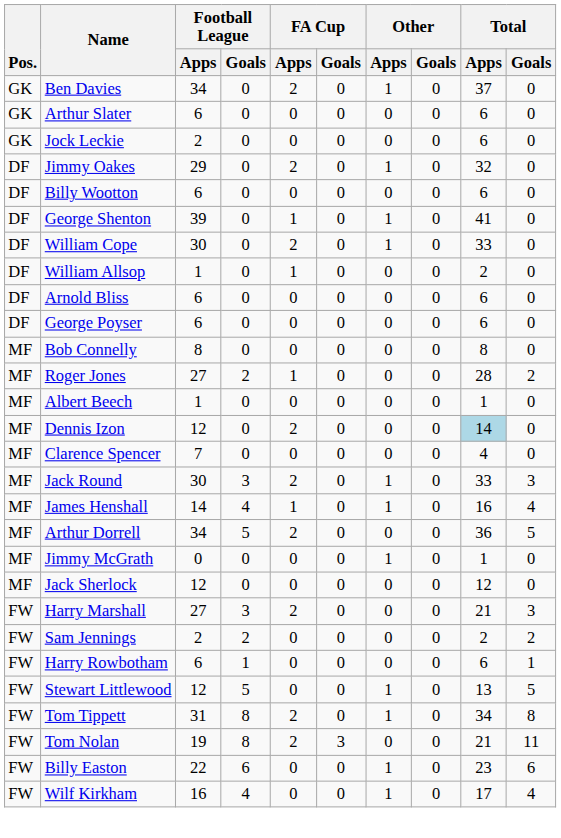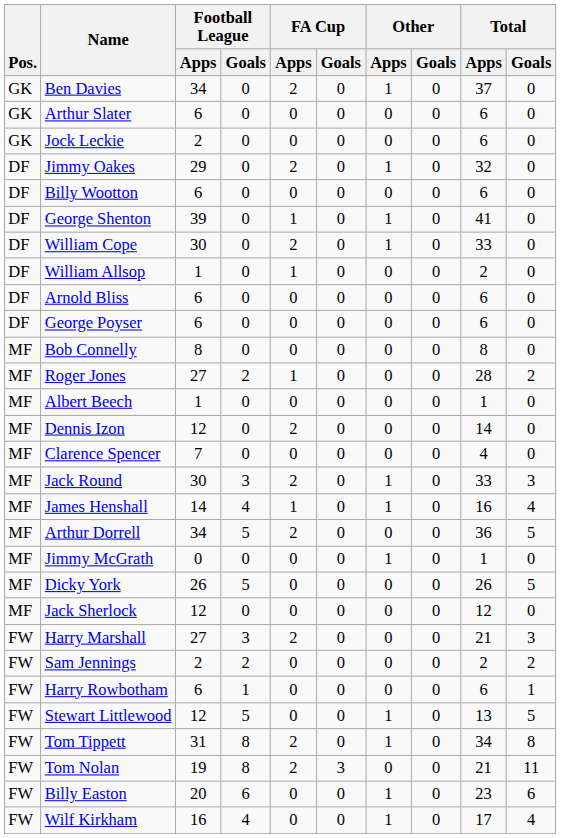 <table class="wikitable" style="text-align:center">
 <tr>
 <th rowspan="2" style="vertical-align:bottom;">Pos.</th>
 <th rowspan="2">Name</th>
 <th colspan="2" style="width:85px;">Football League</th>
 <th colspan="2" style="width:85px;">FA Cup</th>
 <th colspan="2" style="width:85px;">Other</th>
 <th colspan="2" style="width:85px;">Total</th>
 </tr>
 <tr>
 <th>Apps</th>
 <th>Goals</th>
 <th>Apps</th>
 <th>Goals</th>
 <th>Apps</th>
 <th>Goals</th>
 <th>Apps</th>
 <th>Goals</th>
 </tr>
 <tr>
 <td align="left">GK</td>
 <td align="left"> <a href='#'>Ben Davies</a></td>
 <td>34</td>
 <td>0</td>
 <td>2</td>
 <td>0</td>
 <td>1</td>
 <td>0</td>
 <td>37</td>
 <td>0</td>
 </tr>
 <tr>
 <td align="left">GK</td>
 <td align="left"> <a href='#'>Arthur Slater</a></td>
 <td>6</td>
 <td>0</td>
 <td>0</td>
 <td>0</td>
 <td>0</td>
 <td>0</td>
 <td>6</td>
 <td>0</td>
 </tr>
 <tr>
 <td align="left">GK</td>
 <td align="left"> <a href='#'>Jock Leckie</a></td>
 <td>2</td>
 <td>0</td>
 <td>0</td>
 <td>0</td>
 <td>0</td>
 <td>0</td>
 <td>6</td>
 <td>0</td>
 </tr>
 <tr>
 <td align="left">DF</td>
 <td align="left"> <a href='#'>Jimmy Oakes</a></td>
 <td>29</td>
 <td>0</td>
 <td>2</td>
 <td>0</td>
 <td>1</td>
 <td>0</td>
 <td>32</td>
 <td>0</td>
 </tr>
 <tr>
 <td align="left">DF</td>
 <td align="left"> <a href='#'>Billy Wootton</a></td>
 <td>6</td>
 <td>0</td>
 <td>0</td>
 <td>0</td>
 <td>0</td>
 <td>0</td>
 <td>6</td>
 <td>0</td>
 </tr>
 <tr>
 <td align="left">DF</td>
 <td align="left"> <a href='#'>George Shenton</a></td>
 <td>39</td>
 <td>0</td>
 <td>1</td>
 <td>0</td>
 <td>1</td>
 <td>0</td>
 <td>41</td>
 <td>0</td>
 </tr>
 <tr>
 <td align="left">DF</td>
 <td align="left"> <a href='#'>William Cope</a></td>
 <td>30</td>
 <td>0</td>
 <td>2</td>
 <td>0</td>
 <td>1</td>
 <td>0</td>
 <td>33</td>
 <td>0</td>
 </tr>
 <tr>
 <td align="left">DF</td>
 <td align="left"> <a href='#'>William Allsop</a></td>
 <td>1</td>
 <td>0</td>
 <td>1</td>
 <td>0</td>
 <td>0</td>
 <td>0</td>
 <td>2</td>
 <td>0</td>
 </tr>
 <tr>
 <td align="left">DF</td>
 <td align="left"> <a href='#'>Arnold Bliss</a></td>
 <td>6</td>
 <td>0</td>
 <td>0</td>
 <td>0</td>
 <td>0</td>
 <td>0</td>
 <td>6</td>
 <td>0</td>
 </tr>
 <tr>
 <td align="left">DF</td>
 <td align="left"> <a href='#'>George Poyser</a></td>
 <td>6</td>
 <td>0</td>
 <td>0</td>
 <td>0</td>
 <td>0</td>
 <td>0</td>
 <td>6</td>
 <td>0</td>
 </tr>
 <tr>
 <td align="left">MF</td>
 <td align="left"> <a href='#'>Bob Connelly</a></td>
 <td>8</td>
 <td>0</td>
 <td>0</td>
 <td>0</td>
 <td>0</td>
 <td>0</td>
 <td>8</td>
 <td>0</td>
 </tr>
 <tr>
 <td align="left">MF</td>
 <td align="left"> <a href='#'>Roger Jones</a></td>
 <td>27</td>
 <td>2</td>
 <td>1</td>
 <td>0</td>
 <td>0</td>
 <td>0</td>
 <td>28</td>
 <td>2</td>
 </tr>
 <tr>
 <td align="left">MF</td>
 <td align="left"> <a href='#'>Albert Beech</a></td>
 <td>1</td>
 <td>0</td>
 <td>0</td>
 <td>0</td>
 <td>0</td>
 <td>0</td>
 <td>1</td>
 <td>0</td>
 </tr>
 <tr>
 <td align="left">MF</td>
 <td align="left"> <a href='#'>Dennis Izon</a></td>
 <td>12</td>
 <td>0</td>
 <td>2</td>
 <td>0</td>
 <td>0</td>
 <td>0</td>
-<td style="background: lightblue;">14</td>
+<td>14</td>
 <td>0</td>
 </tr>
 <tr>
 <td align="left">MF</td>
 <td align="left"> <a href='#'>Clarence Spencer</a></td>
 <td>7</td>
 <td>0</td>
 <td>0</td>
 <td>0</td>
 <td>0</td>
 <td>0</td>
 <td>4</td>
 <td>0</td>
 </tr>
 <tr>
 <td align="left">MF</td>
 <td align="left"> <a href='#'>Jack Round</a></td>
 <td>30</td>
 <td>3</td>
 <td>2</td>
 <td>0</td>
 <td>1</td>
 <td>0</td>
 <td>33</td>
 <td>3</td>
 </tr>
 <tr>
 <td align="left">MF</td>
 <td align="left"> <a href='#'>James Henshall</a></td>
 <td>14</td>
 <td>4</td>
 <td>1</td>
 <td>0</td>
 <td>1</td>
 <td>0</td>
 <td>16</td>
 <td>4</td>
 </tr>
 <tr>
 <td align="left">MF</td>
 <td align="left"> <a href='#'>Arthur Dorrell</a></td>
 <td>34</td>
 <td>5</td>
 <td>2</td>
 <td>0</td>
 <td>0</td>
 <td>0</td>
 <td>36</td>
 <td>5</td>
 </tr>
 <tr>
 <td align="left">MF</td>
 <td align="left"> <a href='#'>Jimmy McGrath</a></td>
 <td>0</td>
 <td>0</td>
 <td>0</td>
 <td>0</td>
 <td>1</td>
 <td>0</td>
 <td>1</td>
 <td>0</td>
+</tr>
+<tr>
+<td align="left">MF</td>
+<td align="left"> <a href='#'>Dicky York</a></td>
+<td>26</td>
+<td>5</td>
+<td>0</td>
+<td>0</td>
+<td>0</td>
+<td>0</td>
+<td>26</td>
+<td>5</td>
 </tr>
 <tr>
 <td align="left">MF</td>
 <td align="left"> <a href='#'>Jack Sherlock</a></td>
 <td>12</td>
 <td>0</td>
 <td>0</td>
 <td>0</td>
 <td>0</td>
 <td>0</td>
 <td>12</td>
 <td>0</td>
 </tr>
 <tr>
 <td align="left">FW</td>
 <td align="left"> <a href='#'>Harry Marshall</a></td>
 <td>27</td>
 <td>3</td>
 <td>2</td>
 <td>0</td>
 <td>0</td>
 <td>0</td>
 <td>21</td>
 <td>3</td>
 </tr>
 <tr>
 <td align="left">FW</td>
 <td align="left"> <a href='#'>Sam Jennings</a></td>
 <td>2</td>
 <td>2</td>
 <td>0</td>
 <td>0</td>
 <td>0</td>
 <td>0</td>
 <td>2</td>
 <td>2</td>
 </tr>
 <tr>
 <td align="left">FW</td>
 <td align="left"> <a href='#'>Harry Rowbotham</a></td>
 <td>6</td>
 <td>1</td>
 <td>0</td>
 <td>0</td>
 <td>0</td>
 <td>0</td>
 <td>6</td>
 <td>1</td>
 </tr>
 <tr>
 <td align="left">FW</td>
 <td align="left"> <a href='#'>Stewart Littlewood</a></td>
 <td>12</td>
 <td>5</td>
 <td>0</td>
 <td>0</td>
 <td>1</td>
 <td>0</td>
 <td>13</td>
 <td>5</td>
 </tr>
 <tr>
 <td align="left">FW</td>
 <td align="left"> <a href='#'>Tom Tippett</a></td>
 <td>31</td>
 <td>8</td>
 <td>2</td>
 <td>0</td>
 <td>1</td>
 <td>0</td>
 <td>34</td>
 <td>8</td>
 </tr>
 <tr>
 <td align="left">FW</td>
 <td align="left"> <a href='#'>Tom Nolan</a></td>
 <td>19</td>
 <td>8</td>
 <td>2</td>
 <td>3</td>
 <td>0</td>
 <td>0</td>
 <td>21</td>
 <td>11</td>
 </tr>
 <tr>
 <td align="left">FW</td>
 <td align="left"> <a href='#'>Billy Easton</a></td>
-<td>22</td>
+<td>20</td>
 <td>6</td>
 <td>0</td>
 <td>0</td>
 <td>1</td>
 <td>0</td>
 <td>23</td>
 <td>6</td>
 </tr>
 <tr>
 <td align="left">FW</td>
 <td align="left"> <a href='#'>Wilf Kirkham</a></td>
 <td>16</td>
 <td>4</td>
 <td>0</td>
 <td>0</td>
 <td>1</td>
 <td>0</td>
 <td>17</td>
 <td>4</td>
 </tr>
 </table>
